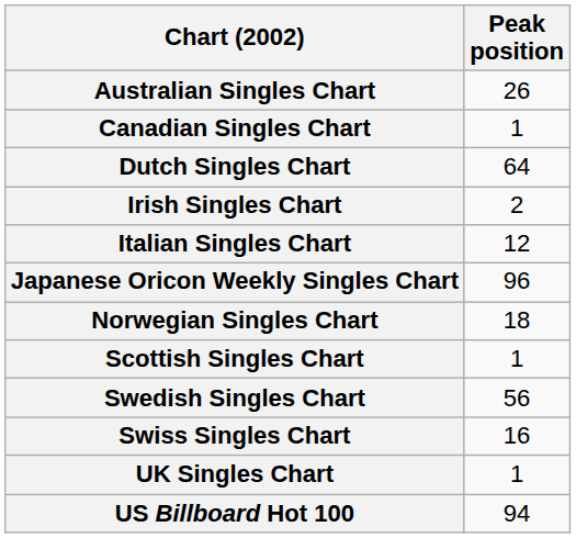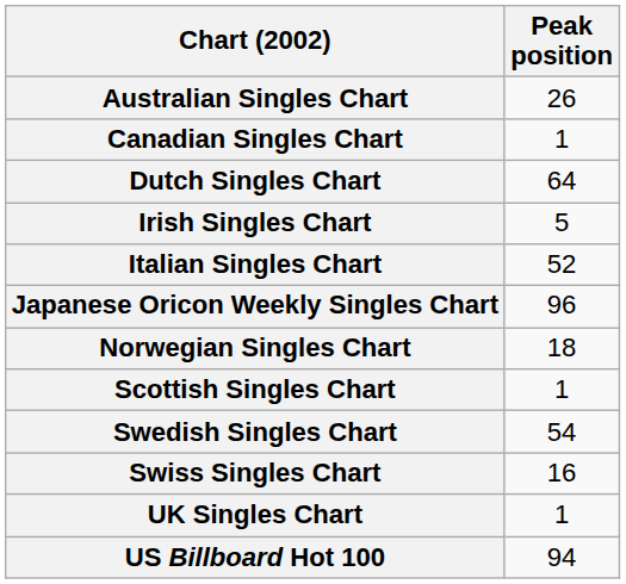 <table class="wikitable sortable plainrowheaders" style="text-align:center;">
 <tr>
 <th scope="col">Chart (2002)</th>
 <th scope="col">Peak<br>position</th>
 </tr>
 <tr>
 <th scope="row">Australian Singles Chart</th>
 <td>26</td>
 </tr>
 <tr>
 <th scope="row">Canadian Singles Chart</th>
 <td>1</td>
 </tr>
 <tr>
 <th scope="row">Dutch Singles Chart</th>
 <td>64</td>
 </tr>
 <tr>
 <th scope="row">Irish Singles Chart</th>
-<td>2</td>
+<td>5</td>
 </tr>
 <tr>
 <th scope="row">Italian Singles Chart</th>
-<td>12</td>
+<td>52</td>
 </tr>
 <tr>
 <th scope="row">Japanese Oricon Weekly Singles Chart</th>
 <td>96</td>
 </tr>
 <tr>
 <th scope="row">Norwegian Singles Chart</th>
 <td>18</td>
 </tr>
 <tr>
 <th scope="row">Scottish Singles Chart</th>
 <td>1</td>
 </tr>
 <tr>
 <th scope="row">Swedish Singles Chart</th>
-<td>56</td>
+<td>54</td>
 </tr>
 <tr>
 <th scope="row">Swiss Singles Chart</th>
 <td>16</td>
 </tr>
 <tr>
 <th scope="row">UK Singles Chart</th>
 <td>1</td>
 </tr>
 <tr>
 <th scope="row">US <em>Billboard</em> Hot 100</th>
 <td>94</td>
 </tr>
 </table>
